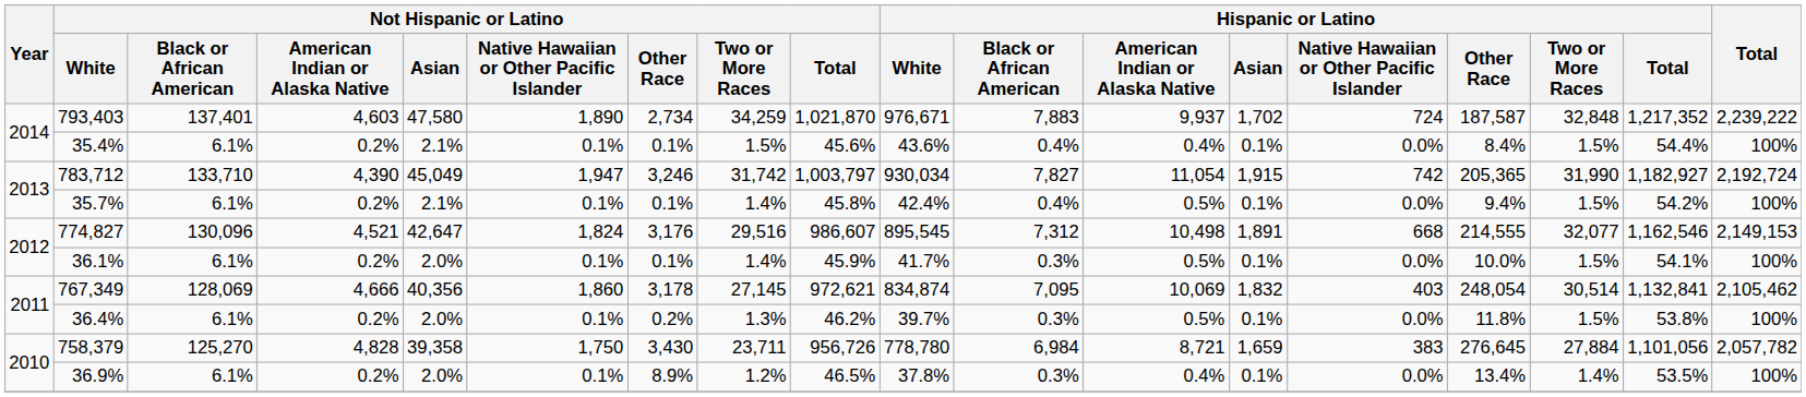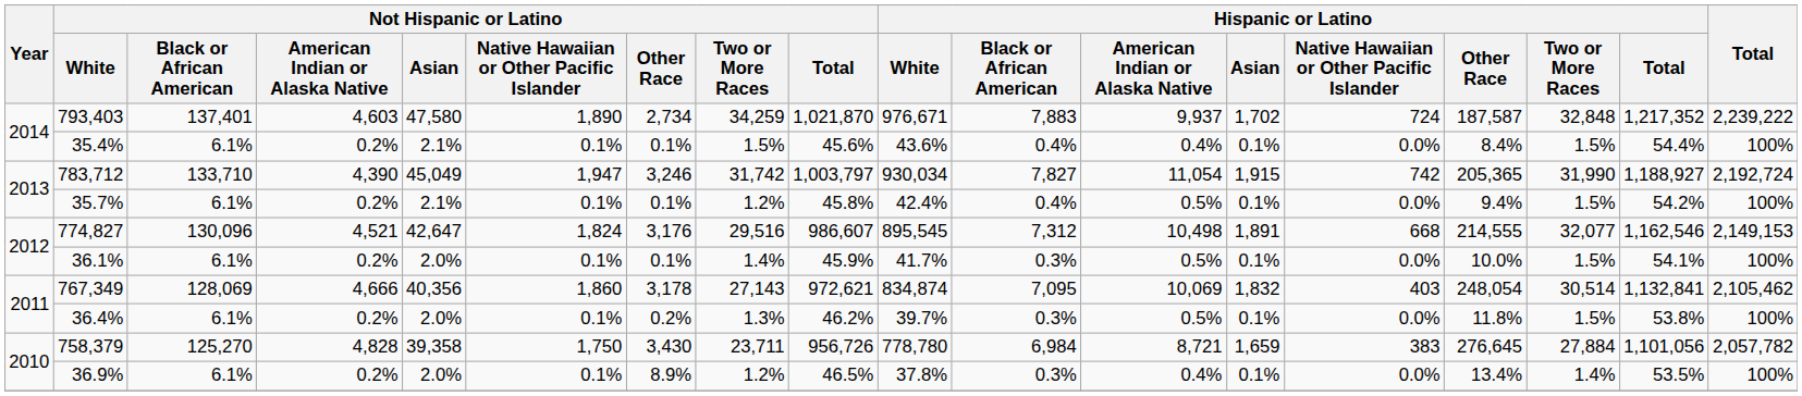 <table class="wikitable" style="text-align:right; width: 100%;">
 <tr>
 <th rowspan=2>Year</th>
 <th colspan=8>Not Hispanic or Latino</th>
 <th colspan=8>Hispanic or Latino</th>
 <th rowspan=2>Total</th>
 </tr>
 <tr>
 <th>White</th>
 <th>Black or African American</th>
 <th>American Indian or Alaska Native</th>
 <th>Asian</th>
 <th>Native Hawaiian or Other Pacific Islander</th>
 <th>Other Race</th>
 <th>Two or More Races</th>
 <th>Total</th>
 <th>White</th>
 <th>Black or African American</th>
 <th>American Indian or Alaska Native</th>
 <th>Asian</th>
 <th>Native Hawaiian or Other Pacific Islander</th>
 <th>Other Race</th>
 <th>Two or More Races</th>
 <th>Total</th>
 </tr>
 <tr>
 <td rowspan=2>2014</td>
 <td>793,403</td>
 <td>137,401</td>
 <td>4,603</td>
 <td>47,580</td>
 <td>1,890</td>
 <td>2,734</td>
 <td>34,259</td>
 <td>1,021,870</td>
 <td>976,671</td>
 <td>7,883</td>
 <td>9,937</td>
 <td>1,702</td>
 <td>724</td>
 <td>187,587</td>
 <td>32,848</td>
 <td>1,217,352</td>
 <td>2,239,222</td>
 </tr>
 <tr>
 <td>35.4%</td>
 <td>6.1%</td>
 <td>0.2%</td>
 <td>2.1%</td>
 <td>0.1%</td>
 <td>0.1%</td>
 <td>1.5%</td>
 <td>45.6%</td>
 <td>43.6%</td>
 <td>0.4%</td>
 <td>0.4%</td>
 <td>0.1%</td>
 <td>0.0%</td>
 <td>8.4%</td>
 <td>1.5%</td>
 <td>54.4%</td>
 <td>100%</td>
 </tr>
 <tr>
 <td rowspan=2>2013</td>
 <td>783,712</td>
 <td>133,710</td>
 <td>4,390</td>
 <td>45,049</td>
 <td>1,947</td>
 <td>3,246</td>
 <td>31,742</td>
 <td>1,003,797</td>
 <td>930,034</td>
 <td>7,827</td>
 <td>11,054</td>
 <td>1,915</td>
 <td>742</td>
 <td>205,365</td>
 <td>31,990</td>
-<td>1,182,927</td>
+<td>1,188,927</td>
 <td>2,192,724</td>
 </tr>
 <tr>
 <td>35.7%</td>
 <td>6.1%</td>
 <td>0.2%</td>
 <td>2.1%</td>
 <td>0.1%</td>
 <td>0.1%</td>
-<td>1.4%</td>
+<td>1.2%</td>
 <td>45.8%</td>
 <td>42.4%</td>
 <td>0.4%</td>
 <td>0.5%</td>
 <td>0.1%</td>
 <td>0.0%</td>
 <td>9.4%</td>
 <td>1.5%</td>
 <td>54.2%</td>
 <td>100%</td>
 </tr>
 <tr>
 <td rowspan=2>2012</td>
 <td>774,827</td>
 <td>130,096</td>
 <td>4,521</td>
 <td>42,647</td>
 <td>1,824</td>
 <td>3,176</td>
 <td>29,516</td>
 <td>986,607</td>
 <td>895,545</td>
 <td>7,312</td>
 <td>10,498</td>
 <td>1,891</td>
 <td>668</td>
 <td>214,555</td>
 <td>32,077</td>
 <td>1,162,546</td>
 <td>2,149,153</td>
 </tr>
 <tr>
 <td>36.1%</td>
 <td>6.1%</td>
 <td>0.2%</td>
 <td>2.0%</td>
 <td>0.1%</td>
 <td>0.1%</td>
 <td>1.4%</td>
 <td>45.9%</td>
 <td>41.7%</td>
 <td>0.3%</td>
 <td>0.5%</td>
 <td>0.1%</td>
 <td>0.0%</td>
 <td>10.0%</td>
 <td>1.5%</td>
 <td>54.1%</td>
 <td>100%</td>
 </tr>
 <tr>
 <td rowspan=2>2011</td>
 <td>767,349</td>
 <td>128,069</td>
 <td>4,666</td>
 <td>40,356</td>
 <td>1,860</td>
 <td>3,178</td>
-<td>27,145</td>
+<td>27,143</td>
 <td>972,621</td>
 <td>834,874</td>
 <td>7,095</td>
 <td>10,069</td>
 <td>1,832</td>
 <td>403</td>
 <td>248,054</td>
 <td>30,514</td>
 <td>1,132,841</td>
 <td>2,105,462</td>
 </tr>
 <tr>
 <td>36.4%</td>
 <td>6.1%</td>
 <td>0.2%</td>
 <td>2.0%</td>
 <td>0.1%</td>
 <td>0.2%</td>
 <td>1.3%</td>
 <td>46.2%</td>
 <td>39.7%</td>
 <td>0.3%</td>
 <td>0.5%</td>
 <td>0.1%</td>
 <td>0.0%</td>
 <td>11.8%</td>
 <td>1.5%</td>
 <td>53.8%</td>
 <td>100%</td>
 </tr>
 <tr>
 <td rowspan=2>2010</td>
 <td>758,379</td>
 <td>125,270</td>
 <td>4,828</td>
 <td>39,358</td>
 <td>1,750</td>
 <td>3,430</td>
 <td>23,711</td>
 <td>956,726</td>
 <td>778,780</td>
 <td>6,984</td>
 <td>8,721</td>
 <td>1,659</td>
 <td>383</td>
 <td>276,645</td>
 <td>27,884</td>
 <td>1,101,056</td>
 <td>2,057,782</td>
 </tr>
 <tr>
 <td>36.9%</td>
 <td>6.1%</td>
 <td>0.2%</td>
 <td>2.0%</td>
 <td>0.1%</td>
 <td>8.9%</td>
 <td>1.2%</td>
 <td>46.5%</td>
 <td>37.8%</td>
 <td>0.3%</td>
 <td>0.4%</td>
 <td>0.1%</td>
 <td>0.0%</td>
 <td>13.4%</td>
 <td>1.4%</td>
 <td>53.5%</td>
 <td>100%</td>
 </tr>
 <tr>
 </tr>
 </table>
